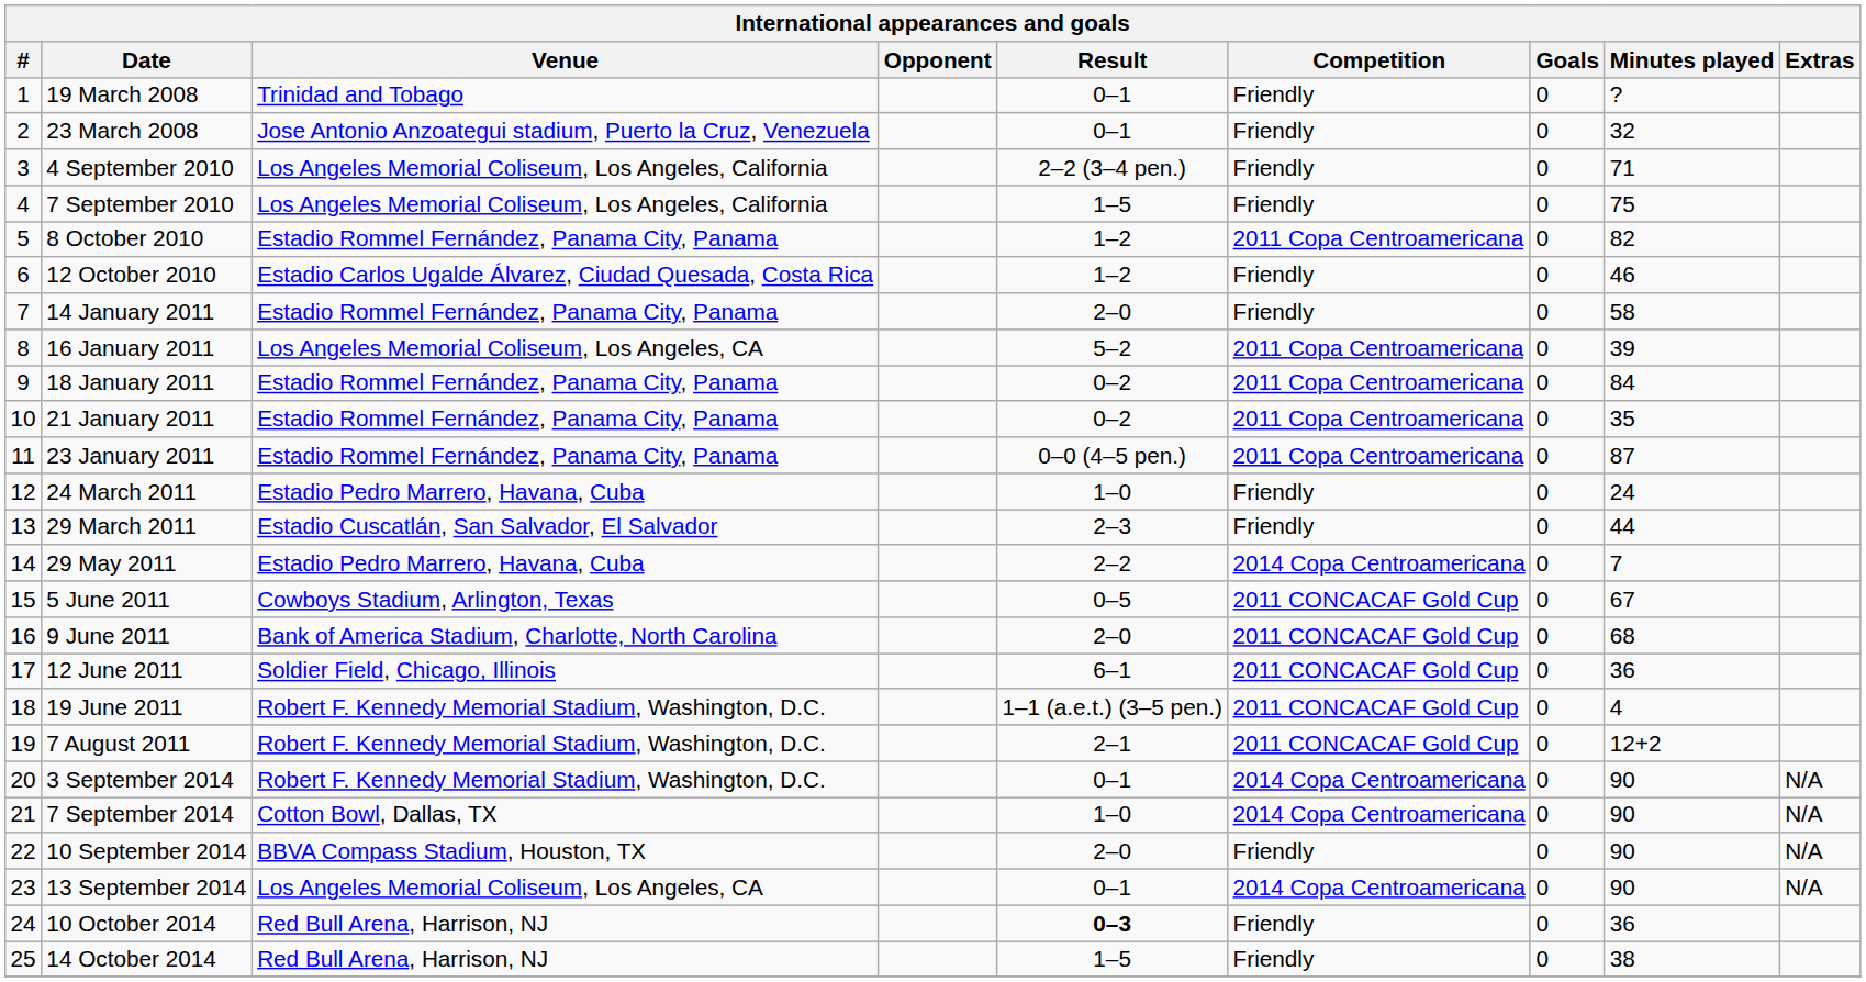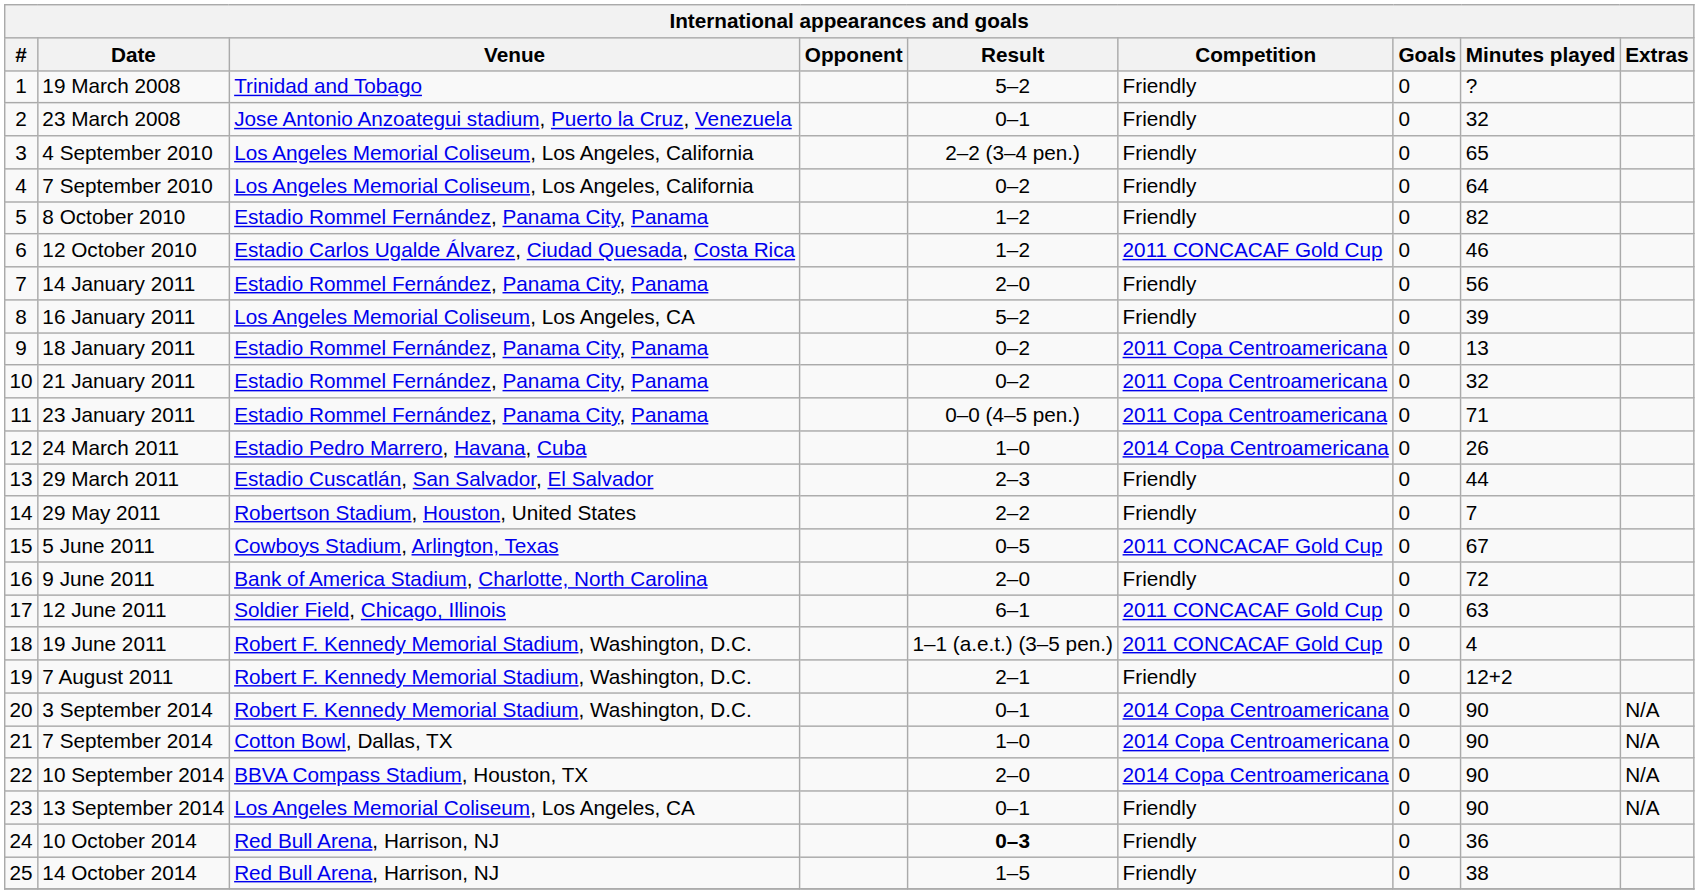 <table class="wikitable collapsible collapsed" style="font-size:90%">
 <tr>
 <th colspan="9"><strong>International appearances and goals</strong></th>
 </tr>
 <tr>
 <th>#</th>
 <th>Date</th>
 <th>Venue</th>
 <th>Opponent</th>
 <th>Result</th>
 <th>Competition</th>
 <th>Goals</th>
 <th>Minutes played</th>
 <th>Extras</th>
 </tr>
 <tr>
 <td align="center">1</td>
 <td>19 March 2008</td>
 <td><a href='#'>Trinidad and Tobago</a></td>
 <td></td>
-<td align="center">0–1</td>
+<td align="center">5–2</td>
 <td>Friendly</td>
 <td>0</td>
 <td>?</td>
 <td></td>
 </tr>
 <tr>
 <td align="center">2</td>
 <td>23 March 2008</td>
 <td><a href='#'>Jose Antonio Anzoategui stadium</a>, <a href='#'>Puerto la Cruz</a>, <a href='#'>Venezuela</a></td>
 <td></td>
 <td align="center">0–1</td>
 <td>Friendly</td>
 <td>0</td>
 <td>32</td>
 <td></td>
 </tr>
 <tr>
 <td align="center">3</td>
 <td>4 September 2010</td>
 <td><a href='#'>Los Angeles Memorial Coliseum</a>, Los Angeles, California</td>
 <td></td>
 <td align="center">2–2 (3–4 pen.)</td>
 <td>Friendly</td>
 <td>0</td>
-<td>71</td>
+<td>65</td>
 <td></td>
 </tr>
 <tr>
 <td align="center">4</td>
 <td>7 September 2010</td>
 <td><a href='#'>Los Angeles Memorial Coliseum</a>, Los Angeles, California</td>
 <td></td>
-<td align="center">1–5</td>
+<td align="center">0–2</td>
 <td>Friendly</td>
 <td>0</td>
-<td>75</td>
+<td>64</td>
 <td></td>
 </tr>
 <tr>
 <td align="center">5</td>
 <td>8 October 2010</td>
 <td><a href='#'>Estadio Rommel Fernández</a>, <a href='#'>Panama City</a>, <a href='#'>Panama</a></td>
 <td></td>
 <td align="center">1–2</td>
-<td><a href='#'>2011 Copa Centroamericana</a></td>
+<td>Friendly</td>
 <td>0</td>
 <td>82</td>
 <td></td>
 </tr>
 <tr>
 <td align="center">6</td>
 <td>12 October 2010</td>
 <td><a href='#'>Estadio Carlos Ugalde Álvarez</a>, <a href='#'>Ciudad Quesada</a>, <a href='#'>Costa Rica</a></td>
 <td></td>
 <td align="center">1–2</td>
-<td>Friendly</td>
+<td><a href='#'>2011 CONCACAF Gold Cup</a></td>
 <td>0</td>
 <td>46</td>
 <td></td>
 </tr>
 <tr>
 <td align="center">7</td>
 <td>14 January 2011</td>
 <td><a href='#'>Estadio Rommel Fernández</a>, <a href='#'>Panama City</a>, <a href='#'>Panama</a></td>
 <td></td>
 <td align="center">2–0</td>
 <td>Friendly</td>
 <td>0</td>
-<td>58</td>
+<td>56</td>
 <td></td>
 </tr>
 <tr>
 <td align="center">8</td>
 <td>16 January 2011</td>
 <td><a href='#'>Los Angeles Memorial Coliseum</a>, Los Angeles, CA</td>
 <td></td>
 <td align="center">5–2</td>
-<td><a href='#'>2011 Copa Centroamericana</a></td>
+<td>Friendly</td>
 <td>0</td>
 <td>39</td>
 <td></td>
 </tr>
 <tr>
 <td align="center">9</td>
 <td>18 January 2011</td>
 <td><a href='#'>Estadio Rommel Fernández</a>, <a href='#'>Panama City</a>, <a href='#'>Panama</a></td>
 <td></td>
 <td align="center">0–2</td>
 <td><a href='#'>2011 Copa Centroamericana</a></td>
 <td>0</td>
-<td>84</td>
+<td>13</td>
 <td></td>
 </tr>
 <tr>
 <td align="center">10</td>
 <td>21 January 2011</td>
 <td><a href='#'>Estadio Rommel Fernández</a>, <a href='#'>Panama City</a>, <a href='#'>Panama</a></td>
 <td></td>
 <td align="center">0–2</td>
 <td><a href='#'>2011 Copa Centroamericana</a></td>
 <td>0</td>
-<td>35</td>
+<td>32</td>
 <td></td>
 </tr>
 <tr>
 <td align="center">11</td>
 <td>23 January 2011</td>
 <td><a href='#'>Estadio Rommel Fernández</a>, <a href='#'>Panama City</a>, <a href='#'>Panama</a></td>
 <td></td>
 <td align="center">0–0 (4–5 pen.)</td>
 <td><a href='#'>2011 Copa Centroamericana</a></td>
 <td>0</td>
-<td>87</td>
+<td>71</td>
 <td></td>
 </tr>
 <tr>
 <td align="center">12</td>
 <td>24 March 2011</td>
 <td><a href='#'>Estadio Pedro Marrero</a>, <a href='#'>Havana</a>, <a href='#'>Cuba</a></td>
 <td></td>
 <td align="center">1–0</td>
-<td>Friendly</td>
+<td><a href='#'>2014 Copa Centroamericana</a></td>
 <td>0</td>
-<td>24</td>
+<td>26</td>
 <td></td>
 </tr>
 <tr>
 <td align="center">13</td>
 <td>29 March 2011</td>
 <td><a href='#'>Estadio Cuscatlán</a>, <a href='#'>San Salvador</a>, <a href='#'>El Salvador</a></td>
 <td></td>
 <td align="center">2–3</td>
 <td>Friendly</td>
 <td>0</td>
 <td>44</td>
 <td></td>
 </tr>
 <tr>
 <td align="center">14</td>
 <td>29 May 2011</td>
-<td><a href='#'>Estadio Pedro Marrero</a>, <a href='#'>Havana</a>, <a href='#'>Cuba</a></td>
+<td><a href='#'>Robertson Stadium</a>, <a href='#'>Houston</a>, United States</td>
 <td></td>
 <td align="center">2–2</td>
-<td><a href='#'>2014 Copa Centroamericana</a></td>
+<td>Friendly</td>
 <td>0</td>
 <td>7</td>
 <td></td>
 </tr>
 <tr>
 <td align="center">15</td>
 <td>5 June 2011</td>
 <td><a href='#'>Cowboys Stadium</a>, <a href='#'>Arlington, Texas</a></td>
 <td></td>
 <td align="center">0–5</td>
 <td><a href='#'>2011 CONCACAF Gold Cup</a></td>
 <td>0</td>
 <td>67</td>
 <td></td>
 </tr>
 <tr>
 <td align="center">16</td>
 <td>9 June 2011</td>
 <td><a href='#'>Bank of America Stadium</a>, <a href='#'>Charlotte, North Carolina</a></td>
 <td></td>
 <td align="center">2–0</td>
-<td><a href='#'>2011 CONCACAF Gold Cup</a></td>
+<td>Friendly</td>
 <td>0</td>
-<td>68</td>
+<td>72</td>
 <td></td>
 </tr>
 <tr>
 <td align="center">17</td>
 <td>12 June 2011</td>
 <td><a href='#'>Soldier Field</a>, <a href='#'>Chicago, Illinois</a></td>
 <td></td>
 <td align="center">6–1</td>
 <td><a href='#'>2011 CONCACAF Gold Cup</a></td>
 <td>0</td>
-<td>36</td>
+<td>63</td>
 <td></td>
 </tr>
 <tr>
 <td align="center">18</td>
 <td>19 June 2011</td>
 <td><a href='#'>Robert F. Kennedy Memorial Stadium</a>, Washington, D.C.</td>
 <td></td>
 <td align="center">1–1 (a.e.t.) (3–5 pen.)</td>
 <td><a href='#'>2011 CONCACAF Gold Cup</a></td>
 <td>0</td>
 <td>4</td>
 <td></td>
 </tr>
 <tr>
 <td align="center">19</td>
 <td>7 August 2011</td>
 <td><a href='#'>Robert F. Kennedy Memorial Stadium</a>, Washington, D.C.</td>
 <td></td>
 <td align="center">2–1</td>
-<td><a href='#'>2011 CONCACAF Gold Cup</a></td>
+<td>Friendly</td>
 <td>0</td>
 <td>12+2</td>
 <td></td>
 </tr>
 <tr>
 <td align="center">20</td>
 <td>3 September 2014</td>
 <td><a href='#'>Robert F. Kennedy Memorial Stadium</a>, Washington, D.C.</td>
 <td></td>
 <td align="center">0–1</td>
 <td><a href='#'>2014 Copa Centroamericana</a></td>
 <td>0</td>
 <td>90</td>
 <td>N/A</td>
 </tr>
 <tr>
 <td align="center">21</td>
 <td>7 September 2014</td>
 <td><a href='#'>Cotton Bowl</a>, Dallas, TX</td>
 <td></td>
 <td align="center">1–0</td>
 <td><a href='#'>2014 Copa Centroamericana</a></td>
 <td>0</td>
 <td>90</td>
 <td>N/A</td>
 </tr>
 <tr>
 <td align="center">22</td>
 <td>10 September 2014</td>
 <td><a href='#'>BBVA Compass Stadium</a>, Houston, TX</td>
 <td></td>
 <td align="center">2–0</td>
-<td>Friendly</td>
+<td><a href='#'>2014 Copa Centroamericana</a></td>
 <td>0</td>
 <td>90</td>
 <td>N/A</td>
 </tr>
 <tr>
 <td align="center">23</td>
 <td>13 September 2014</td>
 <td><a href='#'>Los Angeles Memorial Coliseum</a>, Los Angeles, CA</td>
 <td></td>
 <td align="center">0–1</td>
-<td><a href='#'>2014 Copa Centroamericana</a></td>
+<td>Friendly</td>
 <td>0</td>
 <td>90</td>
 <td>N/A</td>
 </tr>
 <tr>
 <td align="center">24</td>
 <td>10 October 2014</td>
 <td><a href='#'>Red Bull Arena</a>, Harrison, NJ</td>
 <td></td>
 <td align="center"><strong>0–3</strong></td>
 <td>Friendly</td>
 <td>0</td>
 <td>36</td>
 <td></td>
 </tr>
 <tr>
 <td align="center">25</td>
 <td>14 October 2014</td>
 <td><a href='#'>Red Bull Arena</a>, Harrison, NJ</td>
 <td></td>
 <td align="center">1–5</td>
 <td>Friendly</td>
 <td>0</td>
 <td>38</td>
 <td></td>
 </tr>
 <tr>
 </tr>
 </table>
